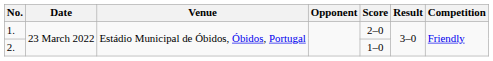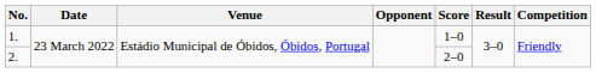 <table class=wikitable style="text-align: left;" align=center>
 <tr>
 <th>No.</th>
 <th>Date</th>
 <th>Venue</th>
 <th>Opponent</th>
 <th>Score</th>
 <th>Result</th>
 <th>Competition</th>
 </tr>
 <tr>
 <td>1.</td>
 <td rowspan="2">23 March 2022</td>
 <td rowspan="2">Estádio Municipal de Óbidos, <a href='#'>Óbidos</a>, <a href='#'>Portugal</a></td>
 <td rowspan="2"></td>
-<td align=center>2–0</td>
+<td align=center>1–0</td>
 <td rowspan="2" align="center">3–0</td>
 <td rowspan="2"><a href='#'>Friendly</a></td>
 </tr>
 <tr>
 <td>2.</td>
-<td align=center>1–0</td>
+<td align=center>2–0</td>
 </tr>
 </table>
